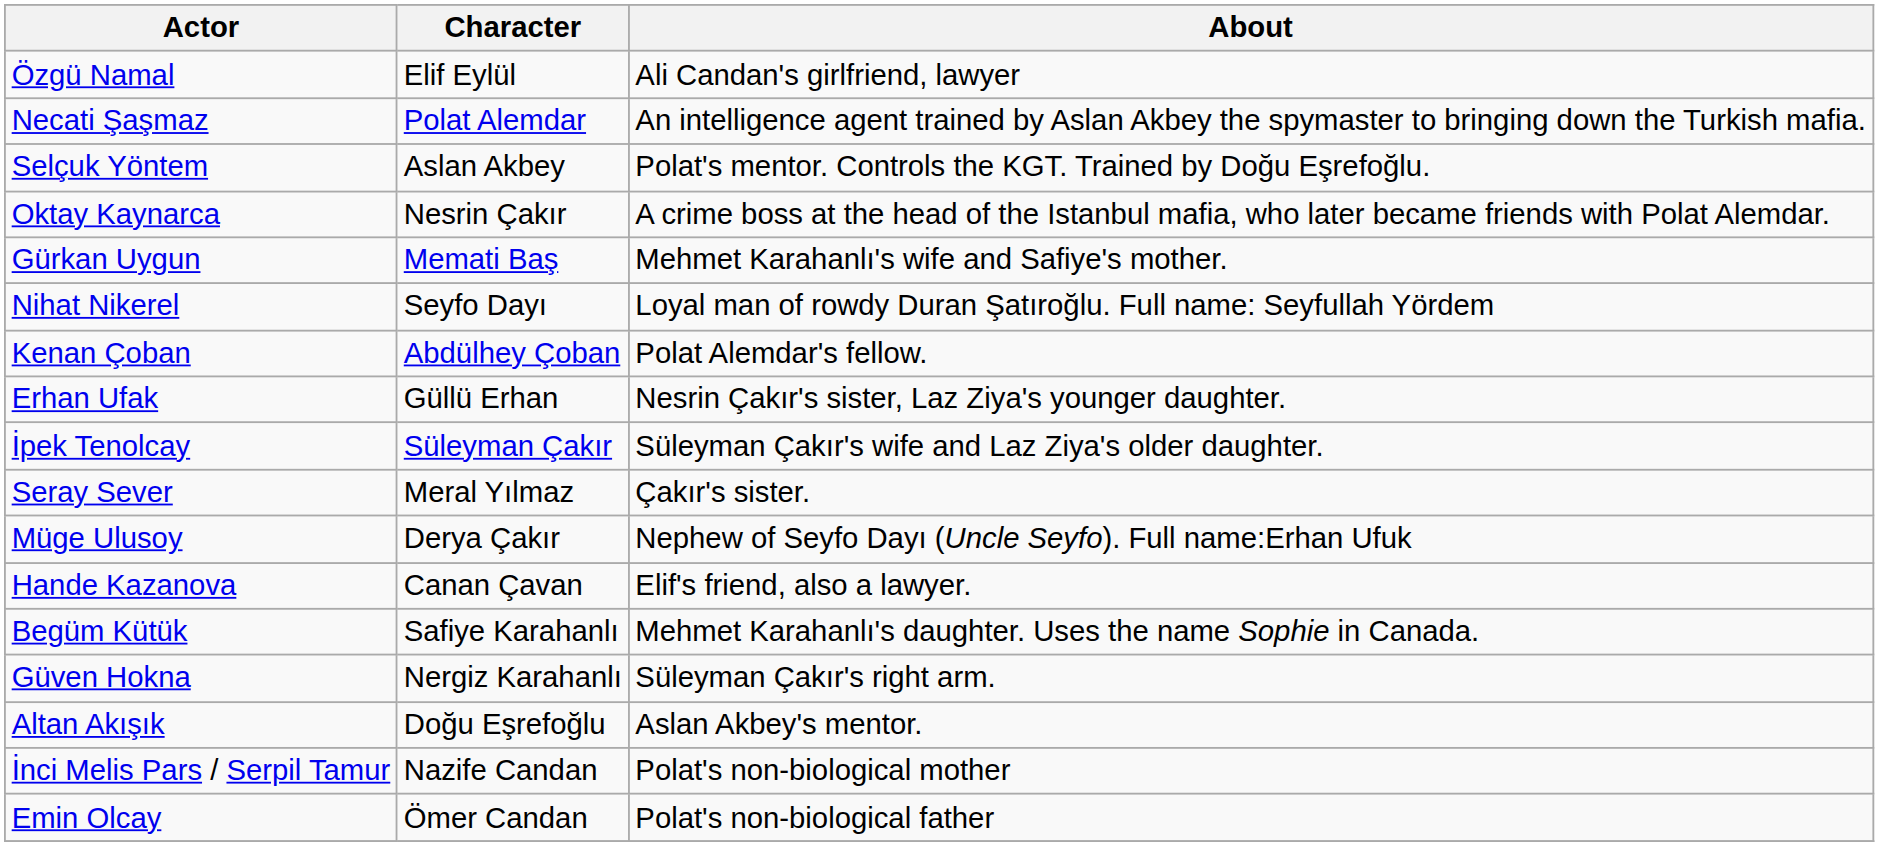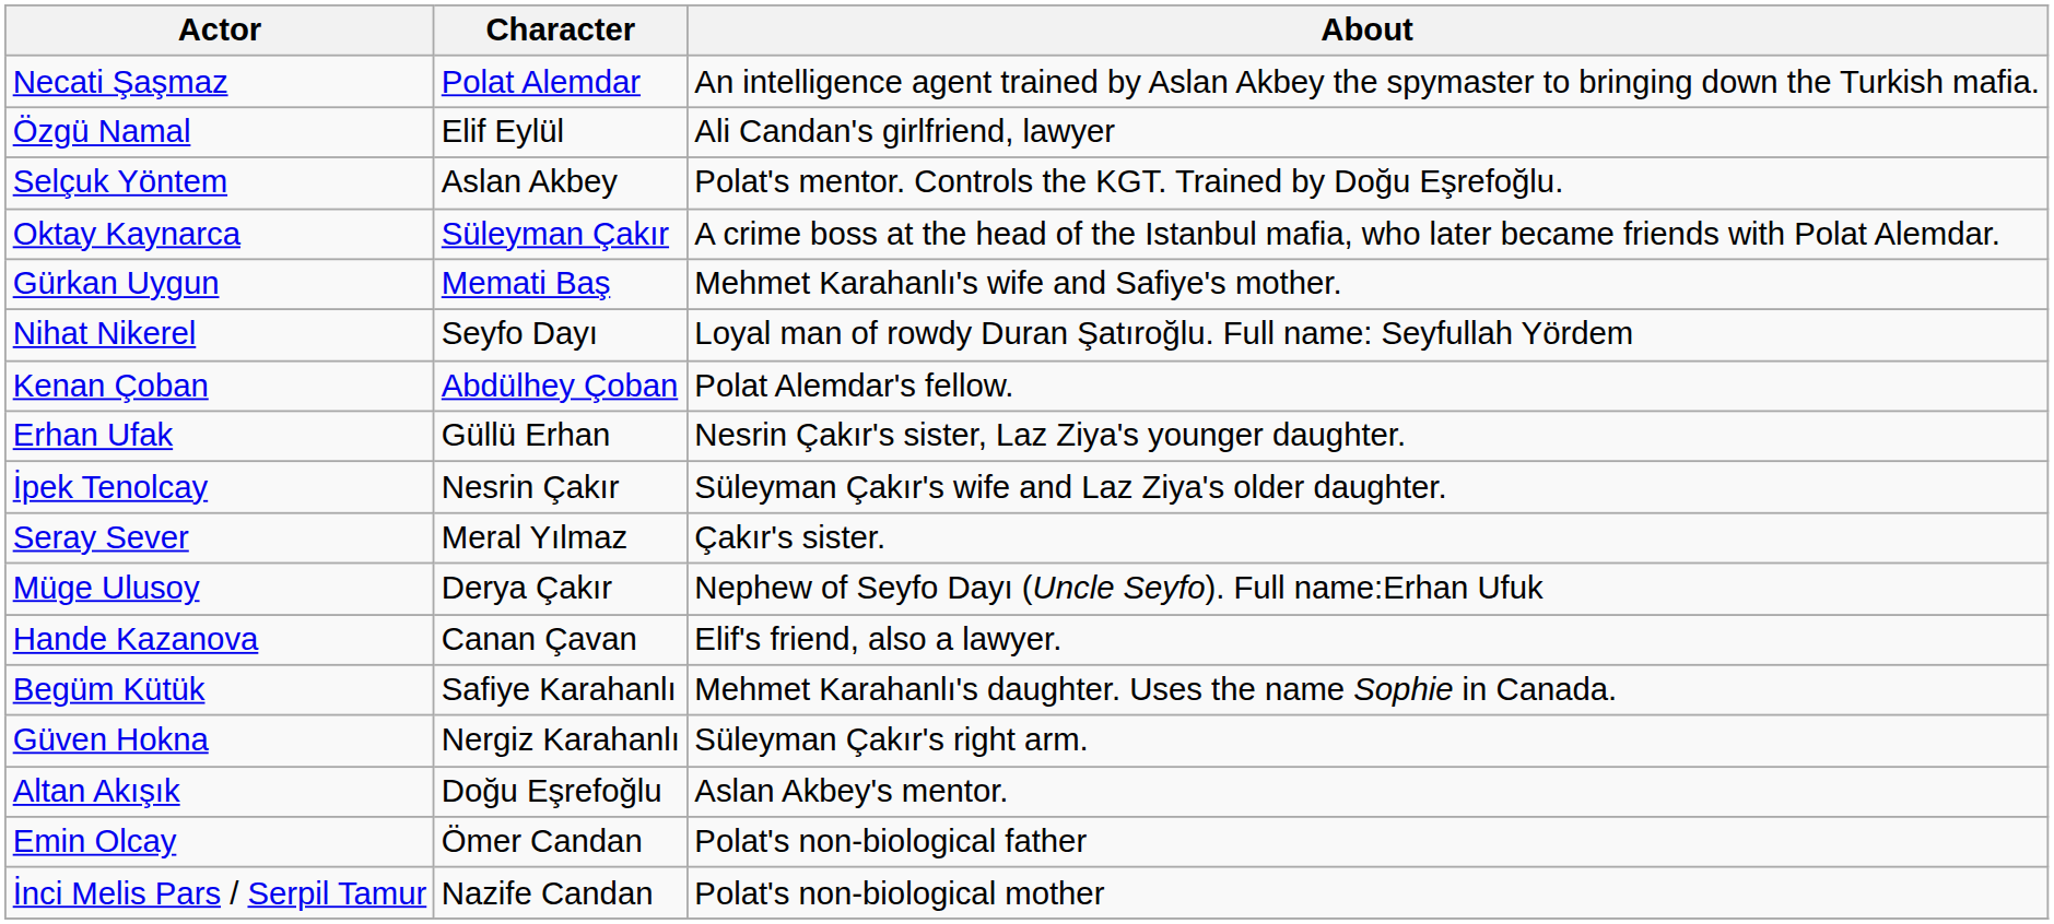 <table class="wikitable">
 <tr>
 <th>Actor</th>
 <th>Character</th>
 <th>About</th>
 </tr>
 <tr>
+<td><a href='#'>Necati Şaşmaz</a></td>
+<td><a href='#'>Polat Alemdar</a></td>
+<td>An intelligence agent trained by Aslan Akbey the spymaster to bringing down the Turkish mafia.</td>
+</tr>
+<tr>
 <td><a href='#'>Özgü Namal</a></td>
 <td>Elif Eylül</td>
 <td>Ali Candan's girlfriend, lawyer</td>
-</tr>
-<tr>
-<td><a href='#'>Necati Şaşmaz</a></td>
-<td><a href='#'>Polat Alemdar</a></td>
-<td>An intelligence agent trained by Aslan Akbey the spymaster to bringing down the Turkish mafia.</td>
 </tr>
 <tr>
 <td><a href='#'>Selçuk Yöntem</a></td>
 <td>Aslan Akbey</td>
 <td>Polat's mentor. Controls the KGT. Trained by Doğu Eşrefoğlu.</td>
 </tr>
 <tr>
 <td><a href='#'>Oktay Kaynarca</a></td>
-<td>Nesrin Çakır</td>
+<td><a href='#'>Süleyman Çakır</a></td>
 <td>A crime boss at the head of the Istanbul mafia, who later became friends with Polat Alemdar.</td>
 </tr>
 <tr>
 <td><a href='#'>Gürkan Uygun</a></td>
 <td><a href='#'>Memati Baş</a></td>
 <td>Mehmet Karahanlı's wife and Safiye's mother.</td>
 </tr>
 <tr>
 <td><a href='#'>Nihat Nikerel</a></td>
 <td>Seyfo Dayı</td>
 <td>Loyal man of rowdy Duran Şatıroğlu. Full name: Seyfullah Yördem</td>
 </tr>
 <tr>
 <td><a href='#'>Kenan Çoban</a></td>
 <td><a href='#'>Abdülhey Çoban</a></td>
 <td>Polat Alemdar's fellow.</td>
 </tr>
 <tr>
 <td><a href='#'>Erhan Ufak</a></td>
 <td>Güllü Erhan</td>
 <td>Nesrin Çakır's sister, Laz Ziya's younger daughter.</td>
 </tr>
 <tr>
 <td><a href='#'>İpek Tenolcay</a></td>
-<td><a href='#'>Süleyman Çakır</a></td>
+<td>Nesrin Çakır</td>
 <td>Süleyman Çakır's wife and Laz Ziya's older daughter.</td>
 </tr>
 <tr>
 <td><a href='#'>Seray Sever</a></td>
 <td>Meral Yılmaz</td>
 <td>Çakır's sister.</td>
 </tr>
 <tr>
 <td><a href='#'>Müge Ulusoy</a></td>
 <td>Derya Çakır</td>
 <td>Nephew of Seyfo Dayı (<em>Uncle Seyfo</em>). Full name:Erhan Ufuk</td>
 </tr>
 <tr>
 <td><a href='#'>Hande Kazanova</a></td>
 <td>Canan Çavan</td>
 <td>Elif's friend, also a lawyer.</td>
 </tr>
 <tr>
 <td><a href='#'>Begüm Kütük</a></td>
 <td>Safiye Karahanlı</td>
 <td>Mehmet Karahanlı's daughter. Uses the name <em>Sophie</em> in Canada.</td>
 </tr>
 <tr>
 <td><a href='#'>Güven Hokna</a></td>
 <td>Nergiz Karahanlı</td>
 <td>Süleyman Çakır's right arm.</td>
 </tr>
 <tr>
 <td><a href='#'>Altan Akışık</a></td>
 <td>Doğu Eşrefoğlu</td>
 <td>Aslan Akbey's mentor.</td>
 </tr>
 <tr>
+<td><a href='#'>Emin Olcay</a></td>
+<td>Ömer Candan</td>
+<td>Polat's non-biological father</td>
+</tr>
+<tr>
 <td><a href='#'>İnci Melis Pars</a> / <a href='#'>Serpil Tamur</a></td>
 <td>Nazife Candan</td>
 <td>Polat's non-biological mother</td>
 </tr>
 <tr>
-<td><a href='#'>Emin Olcay</a></td>
-<td>Ömer Candan</td>
-<td>Polat's non-biological father</td>
-</tr>
-<tr>
 </tr>
 </table>
